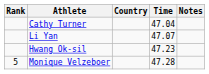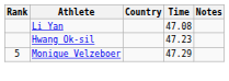 <table class="wikitable" style="text-align:center">
 <tr>
 <th>Rank</th>
 <th>Athlete</th>
 <th>Country</th>
 <th>Time</th>
 <th>Notes</th>
 </tr>
 <tr>
 <td></td>
-<td align=left><a href='#'>Cathy Turner</a></td>
-<td align=left></td>
-<td>47.04</td>
-<td></td>
-</tr>
-<tr>
-<td></td>
 <td align=left><a href='#'>Li Yan</a></td>
 <td align=left></td>
-<td>47.07</td>
+<td>47.08</td>
 <td></td>
 </tr>
 <tr>
 <td></td>
 <td align=left><a href='#'>Hwang Ok-sil</a></td>
 <td align=left></td>
 <td>47.23</td>
 <td></td>
 </tr>
 <tr>
 <td>5</td>
 <td align=left><a href='#'>Monique Velzeboer</a></td>
 <td align=left></td>
-<td>47.28</td>
+<td>47.29</td>
 <td></td>
 </tr>
 </table>
